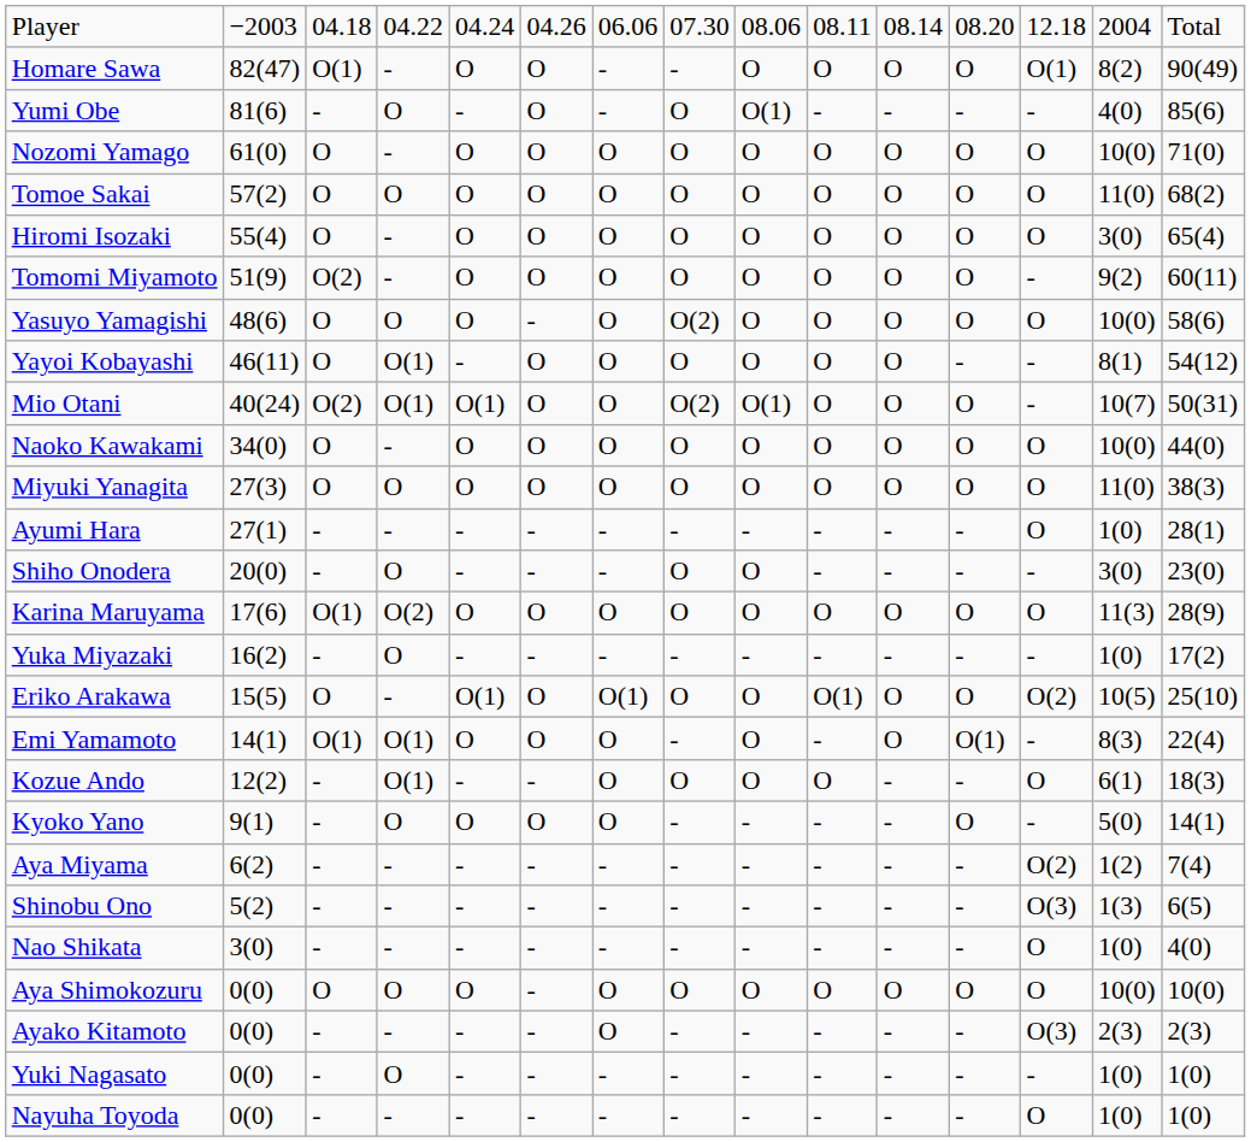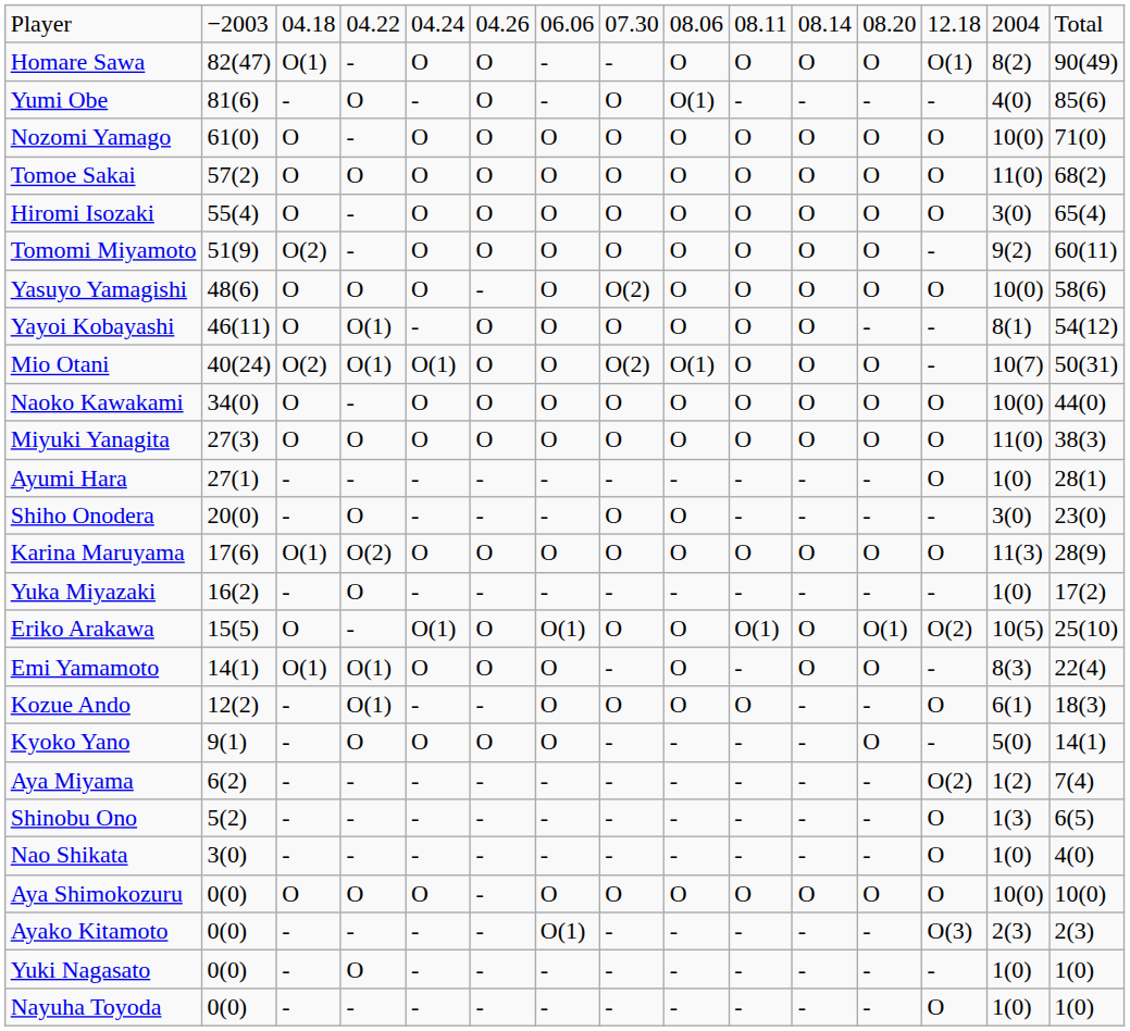 <table class="wikitable" style="text-align:left;">
 <tr>
 <td>Player</td>
 <td>−2003</td>
 <td>04.18</td>
 <td>04.22</td>
 <td>04.24</td>
 <td>04.26</td>
 <td>06.06</td>
 <td>07.30</td>
 <td>08.06</td>
 <td>08.11</td>
 <td>08.14</td>
 <td>08.20</td>
 <td>12.18</td>
 <td>2004</td>
 <td>Total</td>
 </tr>
 <tr>
 <td><a href='#'>Homare Sawa</a></td>
 <td>82(47)</td>
 <td>O(1)</td>
 <td>-</td>
 <td>O</td>
 <td>O</td>
 <td>-</td>
 <td>-</td>
 <td>O</td>
 <td>O</td>
 <td>O</td>
 <td>O</td>
 <td>O(1)</td>
 <td>8(2)</td>
 <td>90(49)</td>
 </tr>
 <tr>
 <td><a href='#'>Yumi Obe</a></td>
 <td>81(6)</td>
 <td>-</td>
 <td>O</td>
 <td>-</td>
 <td>O</td>
 <td>-</td>
 <td>O</td>
 <td>O(1)</td>
 <td>-</td>
 <td>-</td>
 <td>-</td>
 <td>-</td>
 <td>4(0)</td>
 <td>85(6)</td>
 </tr>
 <tr>
 <td><a href='#'>Nozomi Yamago</a></td>
 <td>61(0)</td>
 <td>O</td>
 <td>-</td>
 <td>O</td>
 <td>O</td>
 <td>O</td>
 <td>O</td>
 <td>O</td>
 <td>O</td>
 <td>O</td>
 <td>O</td>
 <td>O</td>
 <td>10(0)</td>
 <td>71(0)</td>
 </tr>
 <tr>
 <td><a href='#'>Tomoe Sakai</a></td>
 <td>57(2)</td>
 <td>O</td>
 <td>O</td>
 <td>O</td>
 <td>O</td>
 <td>O</td>
 <td>O</td>
 <td>O</td>
 <td>O</td>
 <td>O</td>
 <td>O</td>
 <td>O</td>
 <td>11(0)</td>
 <td>68(2)</td>
 </tr>
 <tr>
 <td><a href='#'>Hiromi Isozaki</a></td>
 <td>55(4)</td>
 <td>O</td>
 <td>-</td>
 <td>O</td>
 <td>O</td>
 <td>O</td>
 <td>O</td>
 <td>O</td>
 <td>O</td>
 <td>O</td>
 <td>O</td>
 <td>O</td>
 <td>3(0)</td>
 <td>65(4)</td>
 </tr>
 <tr>
 <td><a href='#'>Tomomi Miyamoto</a></td>
 <td>51(9)</td>
 <td>O(2)</td>
 <td>-</td>
 <td>O</td>
 <td>O</td>
 <td>O</td>
 <td>O</td>
 <td>O</td>
 <td>O</td>
 <td>O</td>
 <td>O</td>
 <td>-</td>
 <td>9(2)</td>
 <td>60(11)</td>
 </tr>
 <tr>
 <td><a href='#'>Yasuyo Yamagishi</a></td>
 <td>48(6)</td>
 <td>O</td>
 <td>O</td>
 <td>O</td>
 <td>-</td>
 <td>O</td>
 <td>O(2)</td>
 <td>O</td>
 <td>O</td>
 <td>O</td>
 <td>O</td>
 <td>O</td>
 <td>10(0)</td>
 <td>58(6)</td>
 </tr>
 <tr>
 <td><a href='#'>Yayoi Kobayashi</a></td>
 <td>46(11)</td>
 <td>O</td>
 <td>O(1)</td>
 <td>-</td>
 <td>O</td>
 <td>O</td>
 <td>O</td>
 <td>O</td>
 <td>O</td>
 <td>O</td>
 <td>-</td>
 <td>-</td>
 <td>8(1)</td>
 <td>54(12)</td>
 </tr>
 <tr>
 <td><a href='#'>Mio Otani</a></td>
 <td>40(24)</td>
 <td>O(2)</td>
 <td>O(1)</td>
 <td>O(1)</td>
 <td>O</td>
 <td>O</td>
 <td>O(2)</td>
 <td>O(1)</td>
 <td>O</td>
 <td>O</td>
 <td>O</td>
 <td>-</td>
 <td>10(7)</td>
 <td>50(31)</td>
 </tr>
 <tr>
 <td><a href='#'>Naoko Kawakami</a></td>
 <td>34(0)</td>
 <td>O</td>
 <td>-</td>
 <td>O</td>
 <td>O</td>
 <td>O</td>
 <td>O</td>
 <td>O</td>
 <td>O</td>
 <td>O</td>
 <td>O</td>
 <td>O</td>
 <td>10(0)</td>
 <td>44(0)</td>
 </tr>
 <tr>
 <td><a href='#'>Miyuki Yanagita</a></td>
 <td>27(3)</td>
 <td>O</td>
 <td>O</td>
 <td>O</td>
 <td>O</td>
 <td>O</td>
 <td>O</td>
 <td>O</td>
 <td>O</td>
 <td>O</td>
 <td>O</td>
 <td>O</td>
 <td>11(0)</td>
 <td>38(3)</td>
 </tr>
 <tr>
 <td><a href='#'>Ayumi Hara</a></td>
 <td>27(1)</td>
 <td>-</td>
 <td>-</td>
 <td>-</td>
 <td>-</td>
 <td>-</td>
 <td>-</td>
 <td>-</td>
 <td>-</td>
 <td>-</td>
 <td>-</td>
 <td>O</td>
 <td>1(0)</td>
 <td>28(1)</td>
 </tr>
 <tr>
 <td><a href='#'>Shiho Onodera</a></td>
 <td>20(0)</td>
 <td>-</td>
 <td>O</td>
 <td>-</td>
 <td>-</td>
 <td>-</td>
 <td>O</td>
 <td>O</td>
 <td>-</td>
 <td>-</td>
 <td>-</td>
 <td>-</td>
 <td>3(0)</td>
 <td>23(0)</td>
 </tr>
 <tr>
 <td><a href='#'>Karina Maruyama</a></td>
 <td>17(6)</td>
 <td>O(1)</td>
 <td>O(2)</td>
 <td>O</td>
 <td>O</td>
 <td>O</td>
 <td>O</td>
 <td>O</td>
 <td>O</td>
 <td>O</td>
 <td>O</td>
 <td>O</td>
 <td>11(3)</td>
 <td>28(9)</td>
 </tr>
 <tr>
 <td><a href='#'>Yuka Miyazaki</a></td>
 <td>16(2)</td>
 <td>-</td>
 <td>O</td>
 <td>-</td>
 <td>-</td>
 <td>-</td>
 <td>-</td>
 <td>-</td>
 <td>-</td>
 <td>-</td>
 <td>-</td>
 <td>-</td>
 <td>1(0)</td>
 <td>17(2)</td>
 </tr>
 <tr>
 <td><a href='#'>Eriko Arakawa</a></td>
 <td>15(5)</td>
 <td>O</td>
 <td>-</td>
 <td>O(1)</td>
 <td>O</td>
 <td>O(1)</td>
 <td>O</td>
 <td>O</td>
 <td>O(1)</td>
 <td>O</td>
-<td>O</td>
+<td>O(1)</td>
 <td>O(2)</td>
 <td>10(5)</td>
 <td>25(10)</td>
 </tr>
 <tr>
 <td><a href='#'>Emi Yamamoto</a></td>
 <td>14(1)</td>
 <td>O(1)</td>
 <td>O(1)</td>
 <td>O</td>
 <td>O</td>
 <td>O</td>
 <td>-</td>
 <td>O</td>
 <td>-</td>
 <td>O</td>
-<td>O(1)</td>
+<td>O</td>
 <td>-</td>
 <td>8(3)</td>
 <td>22(4)</td>
 </tr>
 <tr>
 <td><a href='#'>Kozue Ando</a></td>
 <td>12(2)</td>
 <td>-</td>
 <td>O(1)</td>
 <td>-</td>
 <td>-</td>
 <td>O</td>
 <td>O</td>
 <td>O</td>
 <td>O</td>
 <td>-</td>
 <td>-</td>
 <td>O</td>
 <td>6(1)</td>
 <td>18(3)</td>
 </tr>
 <tr>
 <td><a href='#'>Kyoko Yano</a></td>
 <td>9(1)</td>
 <td>-</td>
 <td>O</td>
 <td>O</td>
 <td>O</td>
 <td>O</td>
 <td>-</td>
 <td>-</td>
 <td>-</td>
 <td>-</td>
 <td>O</td>
 <td>-</td>
 <td>5(0)</td>
 <td>14(1)</td>
 </tr>
 <tr>
 <td><a href='#'>Aya Miyama</a></td>
 <td>6(2)</td>
 <td>-</td>
 <td>-</td>
 <td>-</td>
 <td>-</td>
 <td>-</td>
 <td>-</td>
 <td>-</td>
 <td>-</td>
 <td>-</td>
 <td>-</td>
 <td>O(2)</td>
 <td>1(2)</td>
 <td>7(4)</td>
 </tr>
 <tr>
 <td><a href='#'>Shinobu Ono</a></td>
 <td>5(2)</td>
 <td>-</td>
 <td>-</td>
 <td>-</td>
 <td>-</td>
 <td>-</td>
 <td>-</td>
 <td>-</td>
 <td>-</td>
 <td>-</td>
 <td>-</td>
-<td>O(3)</td>
+<td>O</td>
 <td>1(3)</td>
 <td>6(5)</td>
 </tr>
 <tr>
 <td><a href='#'>Nao Shikata</a></td>
 <td>3(0)</td>
 <td>-</td>
 <td>-</td>
 <td>-</td>
 <td>-</td>
 <td>-</td>
 <td>-</td>
 <td>-</td>
 <td>-</td>
 <td>-</td>
 <td>-</td>
 <td>O</td>
 <td>1(0)</td>
 <td>4(0)</td>
 </tr>
 <tr>
 <td><a href='#'>Aya Shimokozuru</a></td>
 <td>0(0)</td>
 <td>O</td>
 <td>O</td>
 <td>O</td>
 <td>-</td>
 <td>O</td>
 <td>O</td>
 <td>O</td>
 <td>O</td>
 <td>O</td>
 <td>O</td>
 <td>O</td>
 <td>10(0)</td>
 <td>10(0)</td>
 </tr>
 <tr>
 <td><a href='#'>Ayako Kitamoto</a></td>
 <td>0(0)</td>
 <td>-</td>
 <td>-</td>
 <td>-</td>
 <td>-</td>
-<td>O</td>
+<td>O(1)</td>
 <td>-</td>
 <td>-</td>
 <td>-</td>
 <td>-</td>
 <td>-</td>
 <td>O(3)</td>
 <td>2(3)</td>
 <td>2(3)</td>
 </tr>
 <tr>
 <td><a href='#'>Yuki Nagasato</a></td>
 <td>0(0)</td>
 <td>-</td>
 <td>O</td>
 <td>-</td>
 <td>-</td>
 <td>-</td>
 <td>-</td>
 <td>-</td>
 <td>-</td>
 <td>-</td>
 <td>-</td>
 <td>-</td>
 <td>1(0)</td>
 <td>1(0)</td>
 </tr>
 <tr>
 <td><a href='#'>Nayuha Toyoda</a></td>
 <td>0(0)</td>
 <td>-</td>
 <td>-</td>
 <td>-</td>
 <td>-</td>
 <td>-</td>
 <td>-</td>
 <td>-</td>
 <td>-</td>
 <td>-</td>
 <td>-</td>
 <td>O</td>
 <td>1(0)</td>
 <td>1(0)</td>
 </tr>
 </table>
